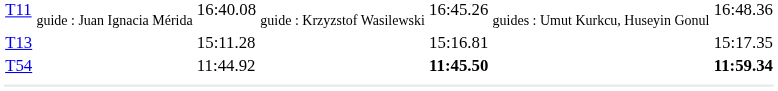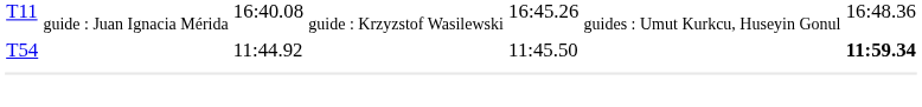 <table>
 <tr>
 <td><a href='#'>T11</a></td>
 <td> <br><small> guide : Juan Ignacia Mérida</small></td>
 <td>16:40.08</td>
 <td> <br><small> guide : Krzyzstof Wasilewski</small></td>
 <td>16:45.26</td>
 <td> <br><small> guides : Umut Kurkcu, Huseyin Gonul</small></td>
 <td>16:48.36</td>
 </tr>
 <tr>
-<td><a href='#'>T13</a></td>
-<td></td>
-<td>15:11.28</td>
-<td></td>
-<td>15:16.81</td>
-<td></td>
-<td>15:17.35</td>
-</tr>
-<tr>
 <td><a href='#'>T54</a></td>
 <td></td>
 <td>11:44.92</td>
 <td></td>
-<td><strong>11:45.50</strong></td>
+<td>11:45.50</td>
 <td></td>
 <td><strong>11:59.34</strong></td>
 </tr>
 <tr>
 <td colspan=7></td>
 </tr>
 <tr>
 </tr>
 <tr bgcolor= e8e8e8>
 <td colspan=7></td>
 </tr>
 </table>
